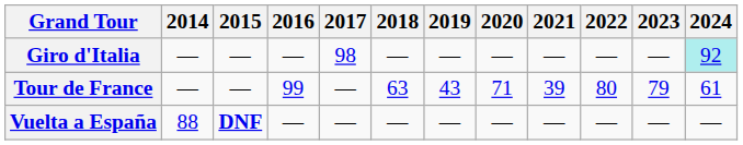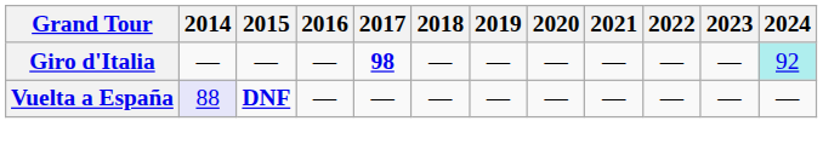 <table class="wikitable plainrowheaders">
 <tr>
 <th scope="col"><a href='#'>Grand Tour</a></th>
 <th scope="col">2014</th>
 <th scope="col">2015</th>
 <th scope="col">2016</th>
 <th scope="col">2017</th>
 <th scope="col">2018</th>
 <th scope="col">2019</th>
 <th scope="col">2020</th>
 <th scope="col">2021</th>
 <th scope="col">2022</th>
 <th scope="col">2023</th>
 <th scope="col">2024</th>
 </tr>
 <tr style="text-align:center;">
 <th scope="row"> <a href='#'>Giro d'Italia</a></th>
 <td>—</td>
 <td>—</td>
 <td>—</td>
-<td><a href='#'>98</a></td>
+<td><strong><a href='#'>98</a></strong></td>
 <td>—</td>
 <td>—</td>
 <td>—</td>
 <td>—</td>
 <td>—</td>
 <td>—</td>
 <td style="background: paleturquoise;"><a href='#'>92</a></td>
 </tr>
 <tr style="text-align:center;">
-<th scope="row"> <a href='#'>Tour de France</a></th>
-<td>—</td>
-<td>—</td>
-<td><a href='#'>99</a></td>
-<td>—</td>
-<td><a href='#'>63</a></td>
-<td><a href='#'>43</a></td>
-<td><a href='#'>71</a></td>
-<td><a href='#'>39</a></td>
-<td><a href='#'>80</a></td>
-<td><a href='#'>79</a></td>
-<td><a href='#'>61</a></td>
-</tr>
-<tr style="text-align:center;">
 <th scope="row"> <a href='#'>Vuelta a España</a></th>
-<td><a href='#'>88</a></td>
+<td style="background: lavender;"><a href='#'>88</a></td>
 <td><strong><a href='#'>DNF</a></strong></td>
 <td>—</td>
 <td>—</td>
 <td>—</td>
 <td>—</td>
 <td>—</td>
 <td>—</td>
 <td>—</td>
 <td>—</td>
 <td>—</td>
 </tr>
 </table>
